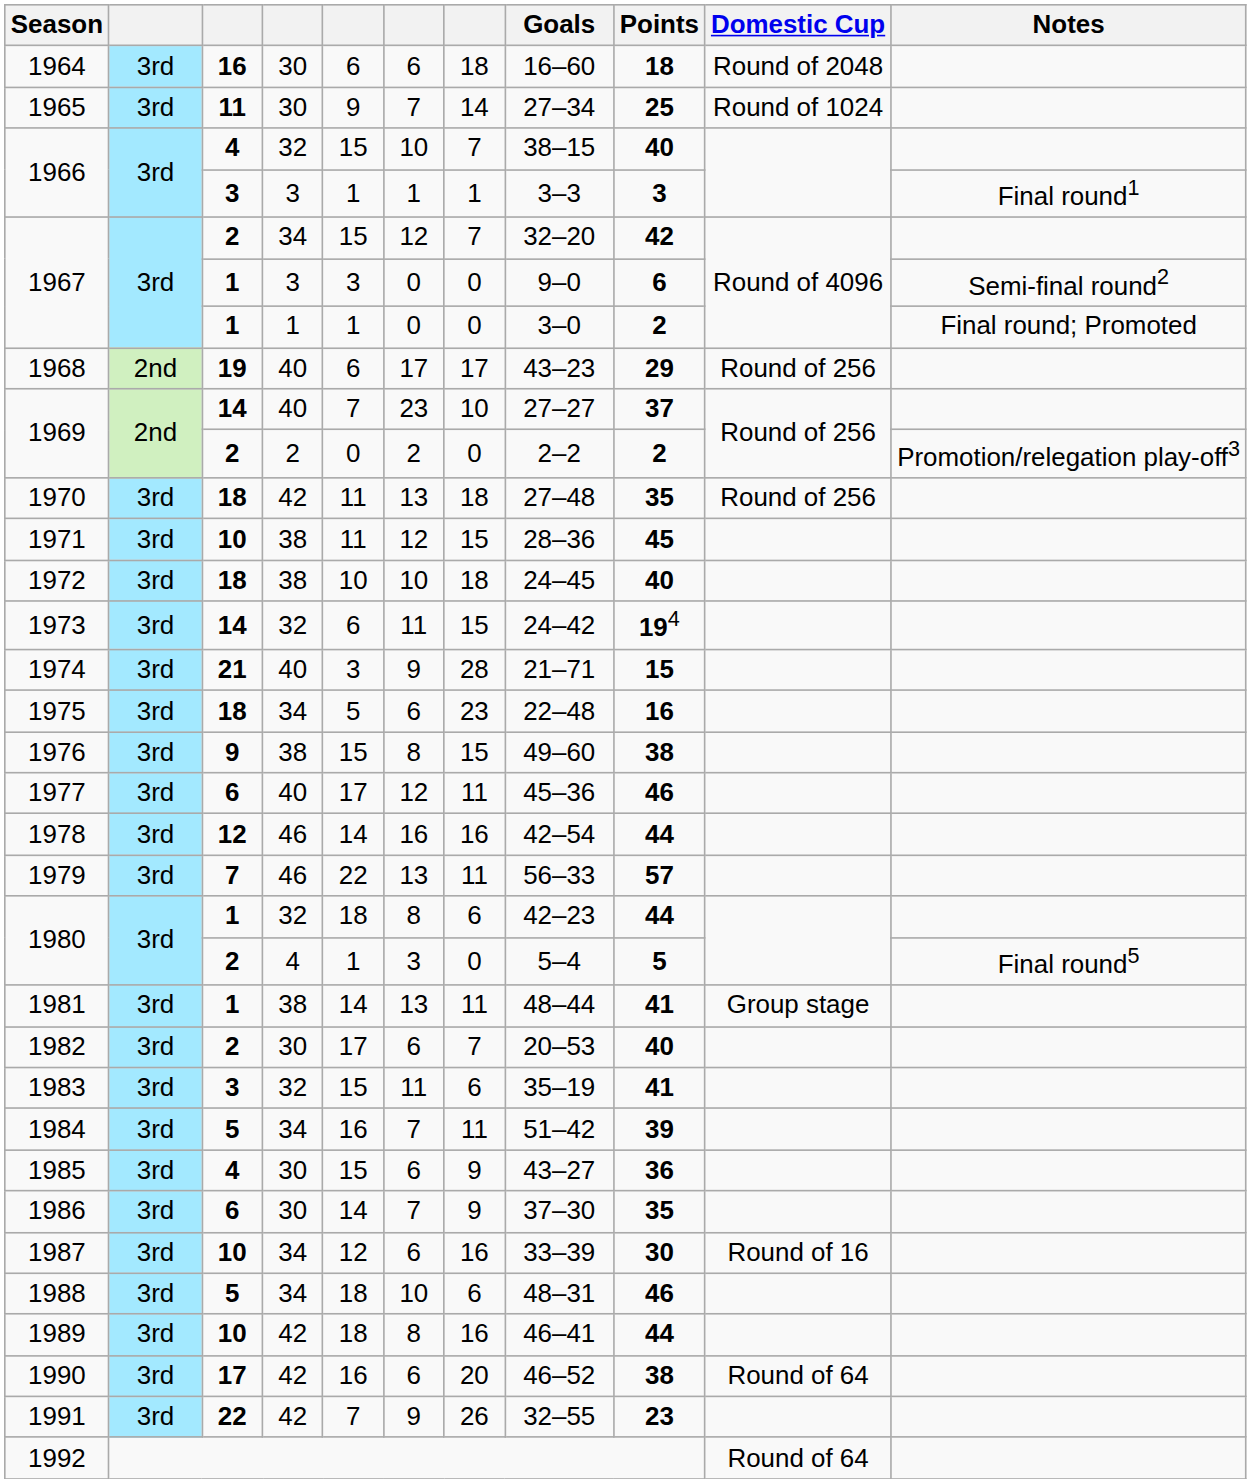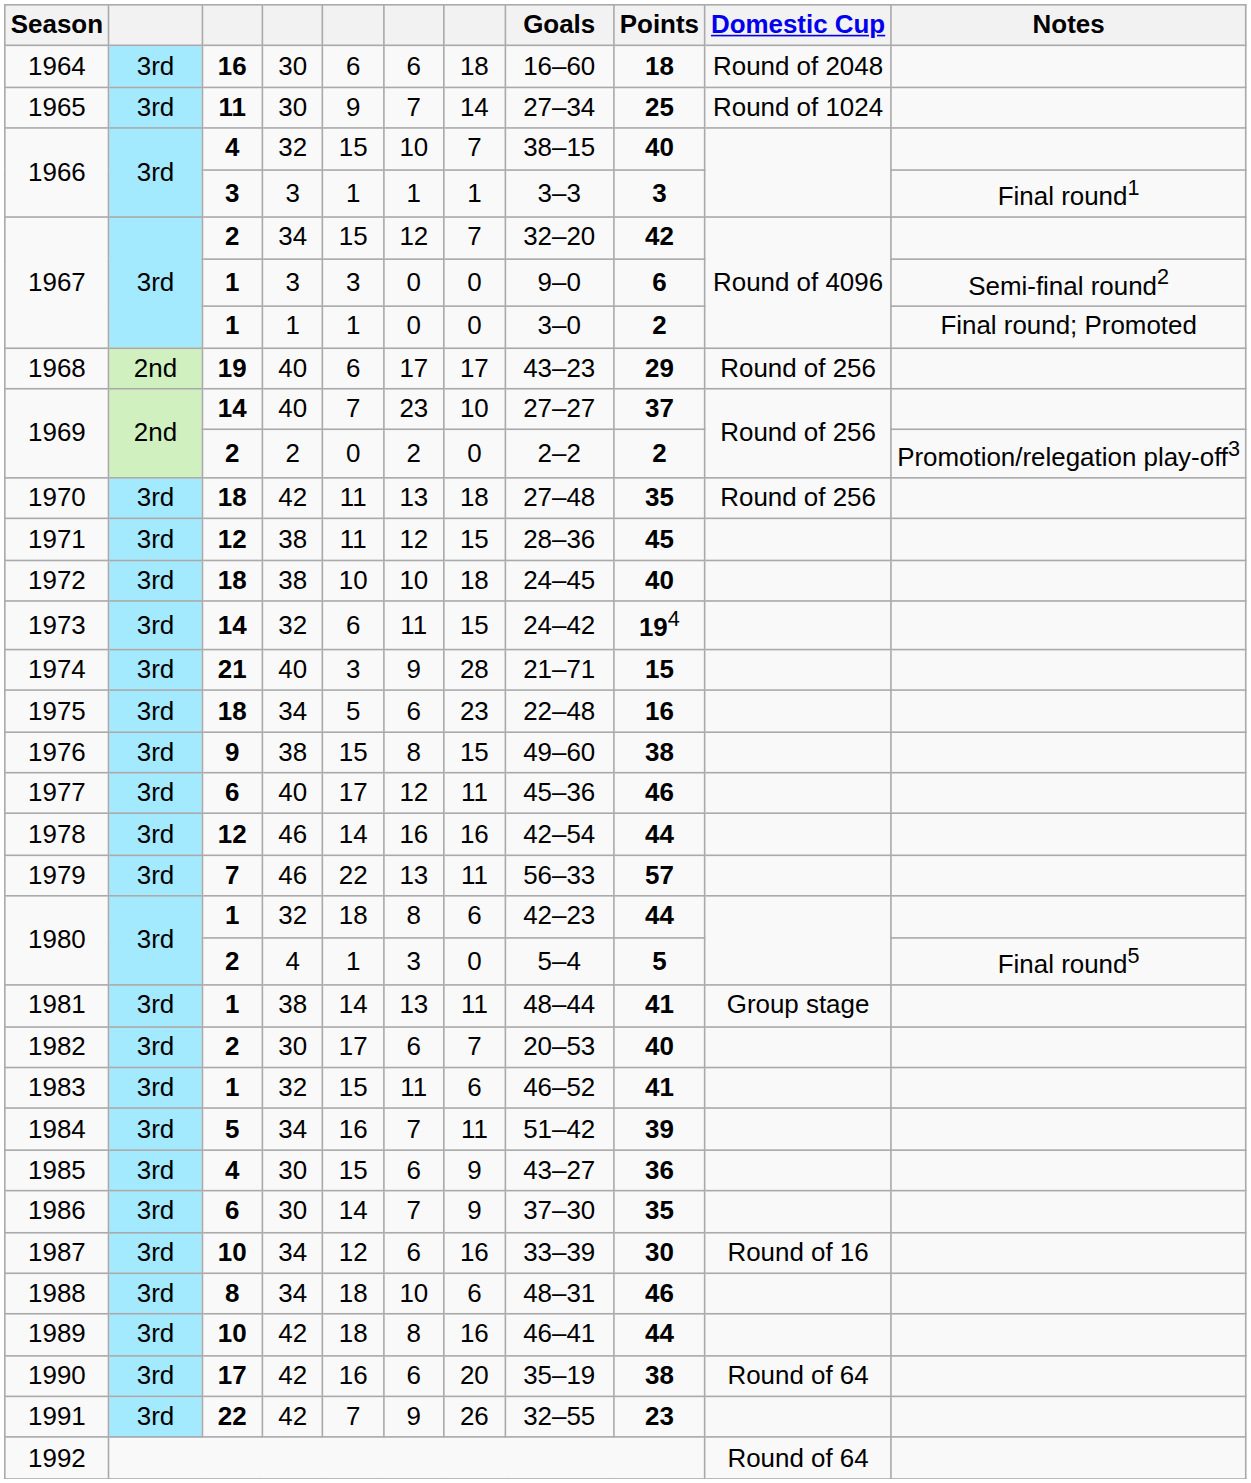 <table class="wikitable" style="text-align: center;">
 <tr>
 <th width=55>Season</th>
 <th width=50></th>
 <th width=30></th>
 <th width=30></th>
 <th width=30></th>
 <th width=30></th>
 <th width=30></th>
 <th width=60>Goals</th>
 <th width=45>Points</th>
 <th><a href='#'>Domestic Cup</a></th>
 <th>Notes</th>
 </tr>
 <tr>
 <td>1964</td>
 <td style="background:#A3E9FF">3rd</td>
 <td><strong>16</strong></td>
 <td>30</td>
 <td>6</td>
 <td>6</td>
 <td>18</td>
 <td>16–60</td>
 <td><strong>18</strong></td>
 <td>Round of 2048</td>
 <td></td>
 </tr>
 <tr>
 <td>1965</td>
 <td style="background:#A3E9FF">3rd</td>
 <td><strong>11</strong></td>
 <td>30</td>
 <td>9</td>
 <td>7</td>
 <td>14</td>
 <td>27–34</td>
 <td><strong>25</strong></td>
 <td>Round of 1024</td>
 <td></td>
 </tr>
 <tr>
 <td rowspan="2">1966</td>
 <td rowspan="2" style="background:#A3E9FF">3rd</td>
 <td><strong>4</strong></td>
 <td>32</td>
 <td>15</td>
 <td>10</td>
 <td>7</td>
 <td>38–15</td>
 <td><strong>40</strong></td>
 <td rowspan="2"></td>
 <td></td>
 </tr>
 <tr>
 <td><strong>3</strong></td>
 <td>3</td>
 <td>1</td>
 <td>1</td>
 <td>1</td>
 <td>3–3</td>
 <td><strong>3</strong></td>
 <td>Final round<sup>1</sup></td>
 </tr>
 <tr>
 <td rowspan="3">1967</td>
 <td rowspan="3" style="background:#A3E9FF">3rd</td>
 <td><strong>2</strong></td>
 <td>34</td>
 <td>15</td>
 <td>12</td>
 <td>7</td>
 <td>32–20</td>
 <td><strong>42</strong></td>
 <td rowspan="3">Round of 4096</td>
 <td></td>
 </tr>
 <tr>
 <td><strong>1</strong></td>
 <td>3</td>
 <td>3</td>
 <td>0</td>
 <td>0</td>
 <td>9–0</td>
 <td><strong>6</strong></td>
 <td>Semi-final round<sup>2</sup></td>
 </tr>
 <tr>
 <td><strong>1</strong></td>
 <td>1</td>
 <td>1</td>
 <td>0</td>
 <td>0</td>
 <td>3–0</td>
 <td><strong>2</strong></td>
 <td>Final round; Promoted</td>
 </tr>
 <tr>
 <td>1968</td>
 <td style="background:#D0F0C0">2nd</td>
 <td><strong>19</strong></td>
 <td>40</td>
 <td>6</td>
 <td>17</td>
 <td>17</td>
 <td>43–23</td>
 <td><strong>29</strong></td>
 <td>Round of 256</td>
 <td></td>
 </tr>
 <tr>
 <td rowspan="2">1969</td>
 <td rowspan="2" style="background:#D0F0C0">2nd</td>
 <td><strong>14</strong></td>
 <td>40</td>
 <td>7</td>
 <td>23</td>
 <td>10</td>
 <td>27–27</td>
 <td><strong>37</strong></td>
 <td rowspan="2">Round of 256</td>
 <td></td>
 </tr>
 <tr>
 <td><strong>2</strong></td>
 <td>2</td>
 <td>0</td>
 <td>2</td>
 <td>0</td>
 <td>2–2</td>
 <td><strong>2</strong></td>
 <td>Promotion/relegation play-off<sup>3</sup></td>
 </tr>
 <tr>
 <td>1970</td>
 <td style="background:#A3E9FF">3rd</td>
 <td><strong>18</strong></td>
 <td>42</td>
 <td>11</td>
 <td>13</td>
 <td>18</td>
 <td>27–48</td>
 <td><strong>35</strong></td>
 <td>Round of 256</td>
 <td></td>
 </tr>
 <tr>
 <td>1971</td>
 <td style="background:#A3E9FF">3rd</td>
-<td><strong>10</strong></td>
+<td><strong>12</strong></td>
 <td>38</td>
 <td>11</td>
 <td>12</td>
 <td>15</td>
 <td>28–36</td>
 <td><strong>45</strong></td>
 <td></td>
 <td></td>
 </tr>
 <tr>
 <td>1972</td>
 <td style="background:#A3E9FF">3rd</td>
 <td><strong>18</strong></td>
 <td>38</td>
 <td>10</td>
 <td>10</td>
 <td>18</td>
 <td>24–45</td>
 <td><strong>40</strong></td>
 <td></td>
 <td></td>
 </tr>
 <tr>
 <td>1973</td>
 <td style="background:#A3E9FF">3rd</td>
 <td><strong>14</strong></td>
 <td>32</td>
 <td>6</td>
 <td>11</td>
 <td>15</td>
 <td>24–42</td>
 <td><strong>19</strong><sup>4</sup></td>
 <td></td>
 <td></td>
 </tr>
 <tr>
 <td>1974</td>
 <td style="background:#A3E9FF">3rd</td>
 <td><strong>21</strong></td>
 <td>40</td>
 <td>3</td>
 <td>9</td>
 <td>28</td>
 <td>21–71</td>
 <td><strong>15</strong></td>
 <td></td>
 <td></td>
 </tr>
 <tr>
 <td>1975</td>
 <td style="background:#A3E9FF">3rd</td>
 <td><strong>18</strong></td>
 <td>34</td>
 <td>5</td>
 <td>6</td>
 <td>23</td>
 <td>22–48</td>
 <td><strong>16</strong></td>
 <td></td>
 <td></td>
 </tr>
 <tr>
 <td>1976</td>
 <td style="background:#A3E9FF">3rd</td>
 <td><strong>9</strong></td>
 <td>38</td>
 <td>15</td>
 <td>8</td>
 <td>15</td>
 <td>49–60</td>
 <td><strong>38</strong></td>
 <td></td>
 <td></td>
 </tr>
 <tr>
 <td>1977</td>
 <td style="background:#A3E9FF">3rd</td>
 <td><strong>6</strong></td>
 <td>40</td>
 <td>17</td>
 <td>12</td>
 <td>11</td>
 <td>45–36</td>
 <td><strong>46</strong></td>
 <td></td>
 <td></td>
 </tr>
 <tr>
 <td>1978</td>
 <td style="background:#A3E9FF">3rd</td>
 <td><strong>12</strong></td>
 <td>46</td>
 <td>14</td>
 <td>16</td>
 <td>16</td>
 <td>42–54</td>
 <td><strong>44</strong></td>
 <td></td>
 <td></td>
 </tr>
 <tr>
 <td>1979</td>
 <td style="background:#A3E9FF">3rd</td>
 <td><strong>7</strong></td>
 <td>46</td>
 <td>22</td>
 <td>13</td>
 <td>11</td>
 <td>56–33</td>
 <td><strong>57</strong></td>
 <td></td>
 <td></td>
 </tr>
 <tr>
 <td rowspan="2">1980</td>
 <td rowspan="2" style="background:#A3E9FF">3rd</td>
 <td><strong>1</strong></td>
 <td>32</td>
 <td>18</td>
 <td>8</td>
 <td>6</td>
 <td>42–23</td>
 <td><strong>44</strong></td>
 <td rowspan="2"></td>
 <td></td>
 </tr>
 <tr>
 <td><strong>2</strong></td>
 <td>4</td>
 <td>1</td>
 <td>3</td>
 <td>0</td>
 <td>5–4</td>
 <td><strong>5</strong></td>
 <td>Final round<sup>5</sup></td>
 </tr>
 <tr>
 <td>1981</td>
 <td style="background:#A3E9FF">3rd</td>
 <td><strong>1</strong></td>
 <td>38</td>
 <td>14</td>
 <td>13</td>
 <td>11</td>
 <td>48–44</td>
 <td><strong>41</strong></td>
 <td>Group stage</td>
 <td></td>
 </tr>
 <tr>
 <td>1982</td>
 <td style="background:#A3E9FF">3rd</td>
 <td><strong>2</strong></td>
 <td>30</td>
 <td>17</td>
 <td>6</td>
 <td>7</td>
 <td>20–53</td>
 <td><strong>40</strong></td>
 <td></td>
 <td></td>
 </tr>
 <tr>
 <td>1983</td>
 <td style="background:#A3E9FF">3rd</td>
-<td><strong>3</strong></td>
+<td><strong>1</strong></td>
 <td>32</td>
 <td>15</td>
 <td>11</td>
 <td>6</td>
-<td>35–19</td>
+<td>46–52</td>
 <td><strong>41</strong></td>
 <td></td>
 <td></td>
 </tr>
 <tr>
 <td>1984</td>
 <td style="background:#A3E9FF">3rd</td>
 <td><strong>5</strong></td>
 <td>34</td>
 <td>16</td>
 <td>7</td>
 <td>11</td>
 <td>51–42</td>
 <td><strong>39</strong></td>
 <td></td>
 <td></td>
 </tr>
 <tr>
 <td>1985</td>
 <td style="background:#A3E9FF">3rd</td>
 <td><strong>4</strong></td>
 <td>30</td>
 <td>15</td>
 <td>6</td>
 <td>9</td>
 <td>43–27</td>
 <td><strong>36</strong></td>
 <td></td>
 <td></td>
 </tr>
 <tr>
 <td>1986</td>
 <td style="background:#A3E9FF">3rd</td>
 <td><strong>6</strong></td>
 <td>30</td>
 <td>14</td>
 <td>7</td>
 <td>9</td>
 <td>37–30</td>
 <td><strong>35</strong></td>
 <td></td>
 <td></td>
 </tr>
 <tr>
 <td>1987</td>
 <td style="background:#A3E9FF">3rd</td>
 <td><strong>10</strong></td>
 <td>34</td>
 <td>12</td>
 <td>6</td>
 <td>16</td>
 <td>33–39</td>
 <td><strong>30</strong></td>
 <td>Round of 16</td>
 <td></td>
 </tr>
 <tr>
 <td>1988</td>
 <td style="background:#A3E9FF">3rd</td>
-<td><strong>5</strong></td>
+<td><strong>8</strong></td>
 <td>34</td>
 <td>18</td>
 <td>10</td>
 <td>6</td>
 <td>48–31</td>
 <td><strong>46</strong></td>
 <td></td>
 <td></td>
 </tr>
 <tr>
 <td>1989</td>
 <td style="background:#A3E9FF">3rd</td>
 <td><strong>10</strong></td>
 <td>42</td>
 <td>18</td>
 <td>8</td>
 <td>16</td>
 <td>46–41</td>
 <td><strong>44</strong></td>
 <td></td>
 <td></td>
 </tr>
 <tr>
 <td>1990</td>
 <td style="background:#A3E9FF">3rd</td>
 <td><strong>17</strong></td>
 <td>42</td>
 <td>16</td>
 <td>6</td>
 <td>20</td>
-<td>46–52</td>
+<td>35–19</td>
 <td><strong>38</strong></td>
 <td>Round of 64</td>
 <td></td>
 </tr>
 <tr>
 <td>1991</td>
 <td style="background:#A3E9FF">3rd</td>
 <td><strong>22</strong></td>
 <td>42</td>
 <td>7</td>
 <td>9</td>
 <td>26</td>
 <td>32–55</td>
 <td><strong>23</strong></td>
 <td></td>
 <td></td>
 </tr>
 <tr>
 <td>1992</td>
 <td colspan="8"></td>
 <td>Round of 64</td>
 <td></td>
 </tr>
 </table>
